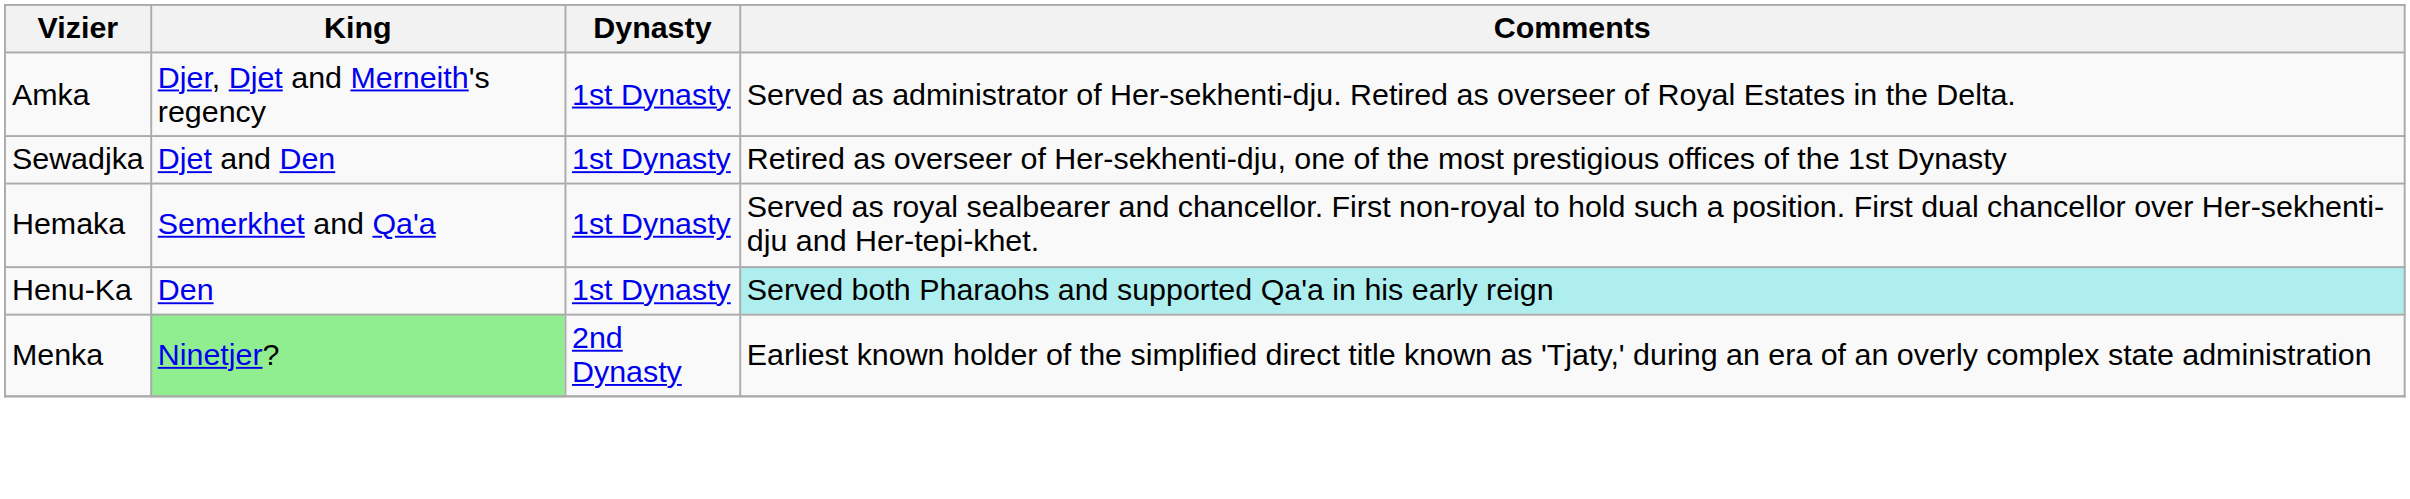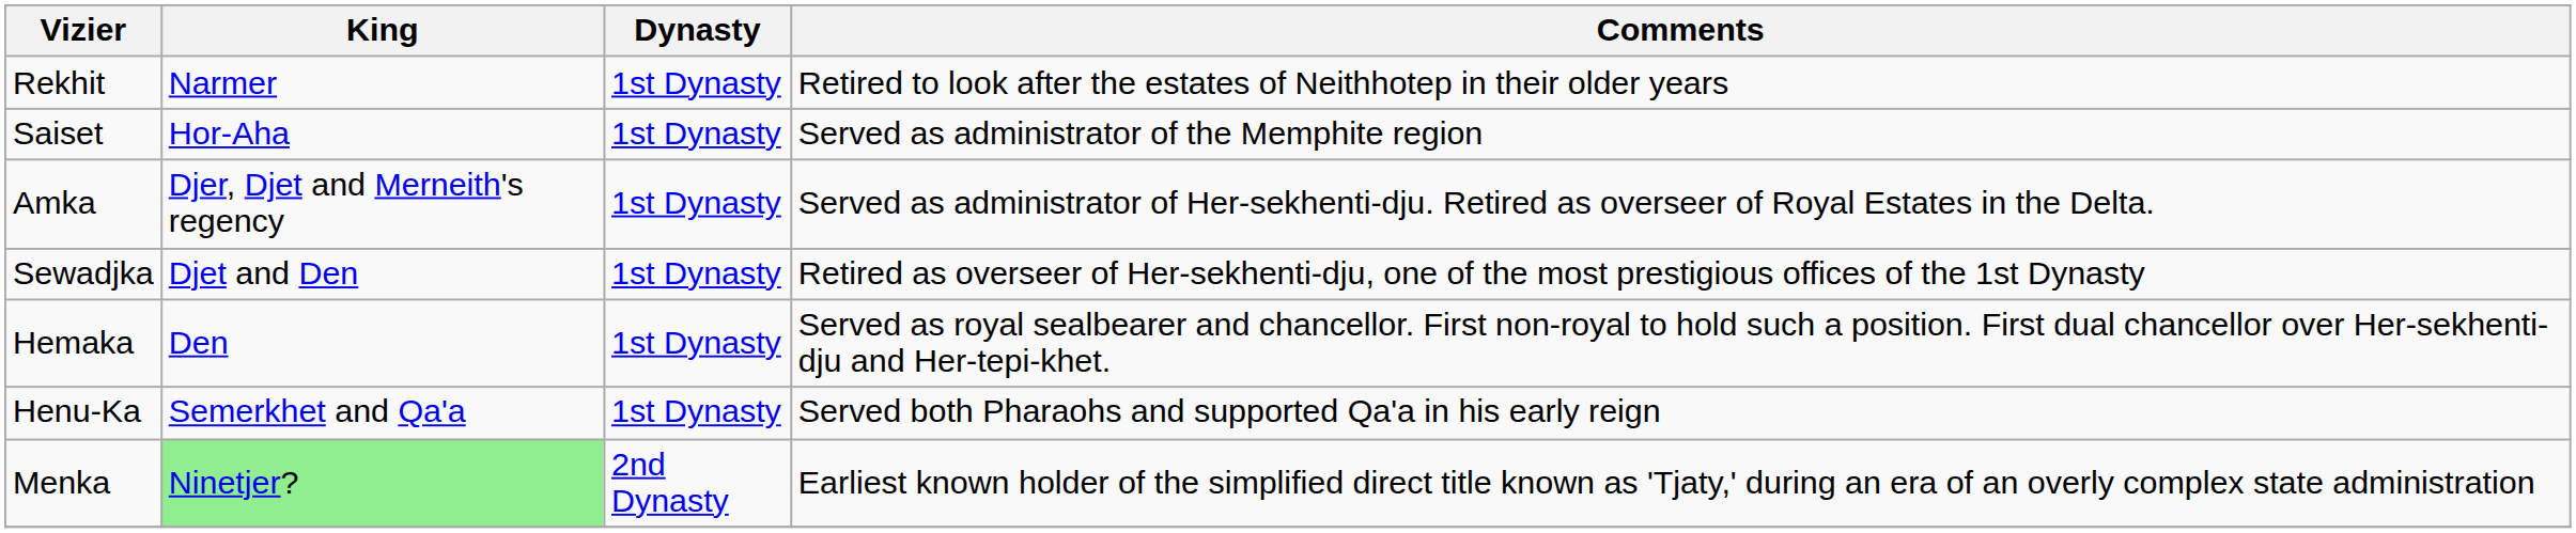 <table class="wikitable" style="margin:auto;">
 <tr>
 <th>Vizier</th>
 <th>King</th>
 <th>Dynasty</th>
 <th>Comments</th>
+</tr>
+<tr>
+<td>Rekhit</td>
+<td><a href='#'>Narmer</a></td>
+<td><a href='#'>1st Dynasty</a></td>
+<td>Retired to look after the estates of Neithhotep in their older years</td>
+</tr>
+<tr>
+<td>Saiset</td>
+<td><a href='#'>Hor-Aha</a></td>
+<td><a href='#'>1st Dynasty</a></td>
+<td>Served as administrator of  the Memphite region</td>
 </tr>
 <tr>
 <td>Amka</td>
 <td><a href='#'>Djer</a>, <a href='#'>Djet</a> and <a href='#'>Merneith</a>'s regency</td>
 <td><a href='#'>1st Dynasty</a></td>
 <td>Served as administrator of Her-sekhenti-dju. Retired as overseer of Royal Estates in the Delta.</td>
 </tr>
 <tr>
 <td>Sewadjka</td>
 <td><a href='#'>Djet</a> and <a href='#'>Den</a></td>
 <td><a href='#'>1st Dynasty</a></td>
 <td>Retired as overseer of Her-sekhenti-dju, one of the most prestigious offices of the 1st Dynasty</td>
 </tr>
 <tr>
 <td>Hemaka</td>
-<td><a href='#'>Semerkhet</a> and <a href='#'>Qa'a</a></td>
+<td><a href='#'>Den</a></td>
 <td><a href='#'>1st Dynasty</a></td>
 <td>Served as royal sealbearer and chancellor. First non-royal to hold such a position. First dual chancellor over Her-sekhenti-dju and Her-tepi-khet.</td>
 </tr>
 <tr>
 <td>Henu-Ka</td>
-<td><a href='#'>Den</a></td>
+<td><a href='#'>Semerkhet</a> and <a href='#'>Qa'a</a></td>
 <td><a href='#'>1st Dynasty</a></td>
-<td style="background: paleturquoise;">Served both Pharaohs and supported Qa'a in his early reign</td>
+<td>Served both Pharaohs and supported Qa'a in his early reign</td>
 </tr>
 <tr>
 <td>Menka</td>
 <td style="background: lightgreen;"><a href='#'>Ninetjer</a>?</td>
 <td><a href='#'>2nd Dynasty</a></td>
 <td>Earliest known holder of the simplified direct title known as 'Tjaty,' during an era of an overly complex state administration</td>
 </tr>
 <tr>
 </tr>
 </table>
